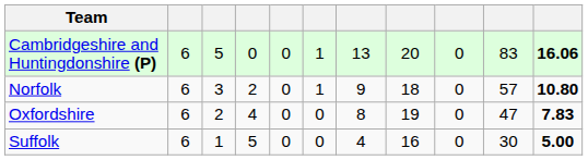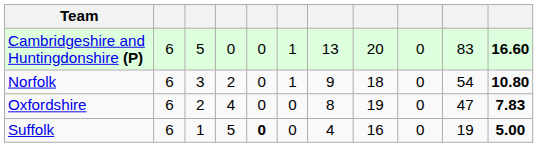 <table class="wikitable" style="text-align:center">
 <tr>
 <th width="150">Team</th>
 <th width="25"></th>
 <th width="25"></th>
 <th width="25"></th>
 <th width="25"></th>
 <th width="25"></th>
 <th width="40"></th>
 <th width="40"></th>
 <th width="40"></th>
 <th width="40"></th>
 <th width="40"></th>
 </tr>
 <tr style="background:#dfd">
 <td style="text-align:left"><a href='#'>Cambridgeshire and Huntingdonshire</a> <strong>(P)</strong></td>
 <td>6</td>
 <td>5</td>
 <td>0</td>
 <td>0</td>
 <td>1</td>
 <td>13</td>
 <td>20</td>
 <td>0</td>
 <td>83</td>
-<td><strong>16.06</strong></td>
+<td><strong>16.60</strong></td>
 </tr>
 <tr>
 <td style="text-align:left"><a href='#'>Norfolk</a></td>
 <td>6</td>
 <td>3</td>
 <td>2</td>
 <td>0</td>
 <td>1</td>
 <td>9</td>
 <td>18</td>
 <td>0</td>
-<td>57</td>
+<td>54</td>
 <td><strong>10.80</strong></td>
 </tr>
 <tr>
 <td style="text-align:left"><a href='#'>Oxfordshire</a></td>
 <td>6</td>
 <td>2</td>
 <td>4</td>
 <td>0</td>
 <td>0</td>
 <td>8</td>
 <td>19</td>
 <td>0</td>
 <td>47</td>
 <td><strong>7.83</strong></td>
 </tr>
 <tr>
 <td style="text-align:left"><a href='#'>Suffolk</a></td>
 <td>6</td>
 <td>1</td>
 <td>5</td>
-<td>0</td>
+<td><strong>0</strong></td>
 <td>0</td>
 <td>4</td>
 <td>16</td>
 <td>0</td>
-<td>30</td>
+<td>19</td>
 <td><strong>5.00</strong></td>
 </tr>
 </table>
